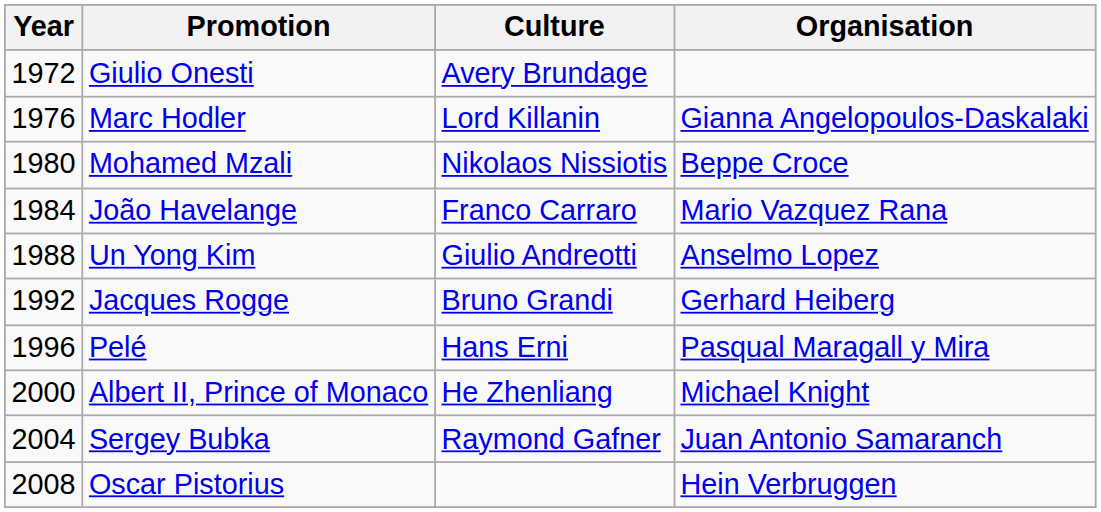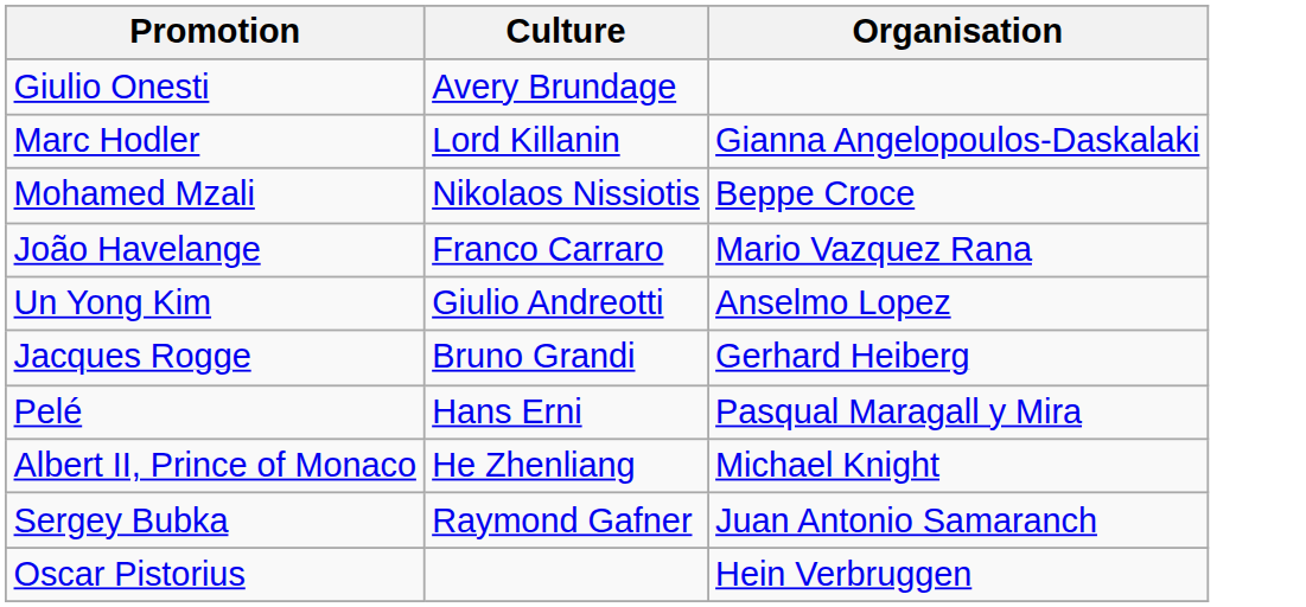 <table class="wikitable">
 <tr>
-<th>Year</th>
 <th>Promotion</th>
 <th>Culture</th>
 <th>Organisation</th>
 </tr>
 <tr>
-<td>1972</td>
 <td><a href='#'>Giulio Onesti</a></td>
 <td><a href='#'>Avery Brundage</a></td>
 <td></td>
 </tr>
 <tr>
-<td>1976</td>
 <td><a href='#'>Marc Hodler</a></td>
 <td><a href='#'>Lord Killanin</a></td>
 <td><a href='#'>Gianna Angelopoulos-Daskalaki</a></td>
 </tr>
 <tr>
-<td>1980</td>
 <td><a href='#'>Mohamed Mzali</a></td>
 <td><a href='#'>Nikolaos Nissiotis</a></td>
 <td><a href='#'>Beppe Croce</a></td>
 </tr>
 <tr>
-<td>1984</td>
 <td><a href='#'>João Havelange</a></td>
 <td><a href='#'>Franco Carraro</a></td>
 <td><a href='#'>Mario Vazquez Rana</a></td>
 </tr>
 <tr>
-<td>1988</td>
 <td><a href='#'>Un Yong Kim</a></td>
 <td><a href='#'>Giulio Andreotti</a></td>
 <td><a href='#'>Anselmo Lopez</a></td>
 </tr>
 <tr>
-<td>1992</td>
 <td><a href='#'>Jacques Rogge</a></td>
 <td><a href='#'>Bruno Grandi</a></td>
 <td><a href='#'>Gerhard Heiberg</a></td>
 </tr>
 <tr>
-<td>1996</td>
 <td><a href='#'>Pelé</a></td>
 <td><a href='#'>Hans Erni</a></td>
 <td><a href='#'>Pasqual Maragall y Mira</a></td>
 </tr>
 <tr>
-<td>2000</td>
 <td><a href='#'>Albert II, Prince of Monaco</a></td>
 <td><a href='#'>He Zhenliang</a></td>
 <td><a href='#'>Michael Knight</a></td>
 </tr>
 <tr>
-<td>2004</td>
 <td><a href='#'>Sergey Bubka</a></td>
 <td><a href='#'>Raymond Gafner</a></td>
 <td><a href='#'>Juan Antonio Samaranch</a></td>
 </tr>
 <tr>
-<td>2008</td>
 <td><a href='#'>Oscar Pistorius</a></td>
 <td></td>
 <td><a href='#'>Hein Verbruggen</a></td>
 </tr>
 </table>
